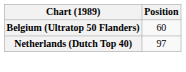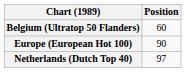 <table class="wikitable plainrowheaders" style="text-align:center">
 <tr>
 <th scope="col">Chart (1989)</th>
 <th scope="col">Position</th>
 </tr>
 <tr>
 <th scope="row">Belgium (Ultratop 50 Flanders)</th>
 <td>60</td>
 </tr>
 <tr>
+<th scope="row">Europe (European Hot 100)</th>
+<td style="text-align:center;">90</td>
+</tr>
+<tr>
 <th scope="row">Netherlands (Dutch Top 40)</th>
 <td>97</td>
 </tr>
 </table>
